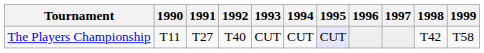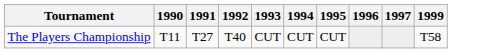 <table class="wikitable" style="font-size:95%;text-align:center;">
 <tr>
 <th>Tournament</th>
 <th>1990</th>
 <th>1991</th>
 <th>1992</th>
 <th>1993</th>
 <th>1994</th>
 <th>1995</th>
 <th>1996</th>
 <th>1997</th>
-<th>1998</th>
 <th>1999</th>
 </tr>
 <tr>
 <td align=left><a href='#'>The Players Championship</a></td>
 <td>T11</td>
 <td>T27</td>
 <td>T40</td>
 <td>CUT</td>
 <td>CUT</td>
-<td style="background: lavender;">CUT</td>
+<td>CUT</td>
 <td style="background:#eeeeee;"></td>
 <td style="background:#eeeeee;"></td>
-<td>T42</td>
 <td>T58</td>
 </tr>
 </table>
